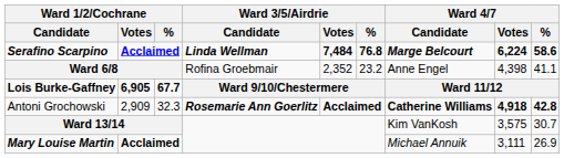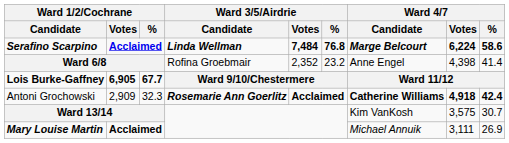 <table class="wikitable">
 <tr>
 <th colspan=3>Ward 1/2/Cochrane</th>
 <th colspan=3>Ward 3/5/Airdrie</th>
 <th colspan=3>Ward 4/7</th>
 </tr>
 <tr>
 <th>Candidate</th>
 <th>Votes</th>
 <th>%</th>
 <th>Candidate</th>
 <th>Votes</th>
 <th>%</th>
 <th>Candidate</th>
 <th>Votes</th>
 <th>%</th>
 </tr>
 <tr>
 <td><strong><em>Serafino Scarpino</em></strong></td>
 <td colspan=2><strong><a href='#'>Acclaimed</a></strong></td>
 <td><strong><em>Linda Wellman</em></strong></td>
 <td><strong>7,484</strong></td>
 <td><strong>76.8</strong></td>
 <td><strong><em>Marge Belcourt</em></strong></td>
 <td><strong>6,224</strong></td>
 <td><strong>58.6</strong></td>
 </tr>
 <tr>
 <th colspan=3>Ward 6/8</th>
 <td>Rofina Groebmair</td>
 <td>2,352</td>
 <td>23.2</td>
 <td>Anne Engel</td>
 <td>4,398</td>
-<td>41.1</td>
+<td>41.4</td>
 </tr>
 <tr>
 <td><strong>Lois Burke-Gaffney</strong></td>
 <td><strong>6,905</strong></td>
 <td><strong>67.7</strong></td>
 <th colspan=3>Ward 9/10/Chestermere</th>
 <th colspan=3>Ward 11/12</th>
 </tr>
 <tr>
 <td>Antoni Grochowski</td>
 <td>2,909</td>
 <td>32.3</td>
 <td><strong><em>Rosemarie Ann Goerlitz</em></strong></td>
 <td colspan=2><strong>Acclaimed</strong></td>
 <td><strong>Catherine Williams</strong></td>
 <td><strong>4,918</strong></td>
-<td><strong>42.8</strong></td>
+<td><strong>42.4</strong></td>
 </tr>
 <tr>
 <th colspan=3>Ward 13/14</th>
 <td colspan=3 rowspan=2></td>
 <td>Kim VanKosh</td>
 <td>3,575</td>
 <td>30.7</td>
 </tr>
 <tr>
 <td><strong><em>Mary Louise Martin</em></strong></td>
 <td colspan=2><strong>Acclaimed</strong></td>
 <td><em>Michael Annuik</em></td>
 <td>3,111</td>
 <td>26.9</td>
 </tr>
 </table>
